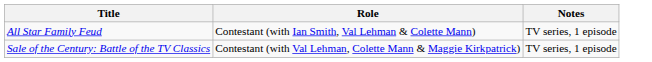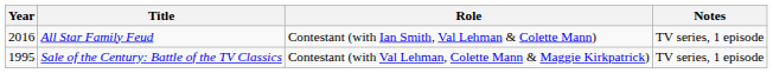 <table class="wikitable sortable">
 <tr>
+<th>Year</th>
 <th>Title</th>
 <th>Role</th>
 <th>Notes</th>
 </tr>
 <tr>
+<td>2016</td>
 <td><em><a href='#'>All Star Family Feud</a></em></td>
 <td>Contestant (with <a href='#'>Ian Smith</a>, <a href='#'>Val Lehman</a> & <a href='#'>Colette Mann</a>)</td>
 <td>TV series, 1 episode</td>
 </tr>
 <tr>
+<td>1995</td>
 <td><em><a href='#'>Sale of the Century: Battle of the TV Classics</a></em></td>
 <td>Contestant (with <a href='#'>Val Lehman</a>, <a href='#'>Colette Mann</a> & <a href='#'>Maggie Kirkpatrick</a>)</td>
 <td>TV series, 1 episode</td>
 </tr>
 </table>
